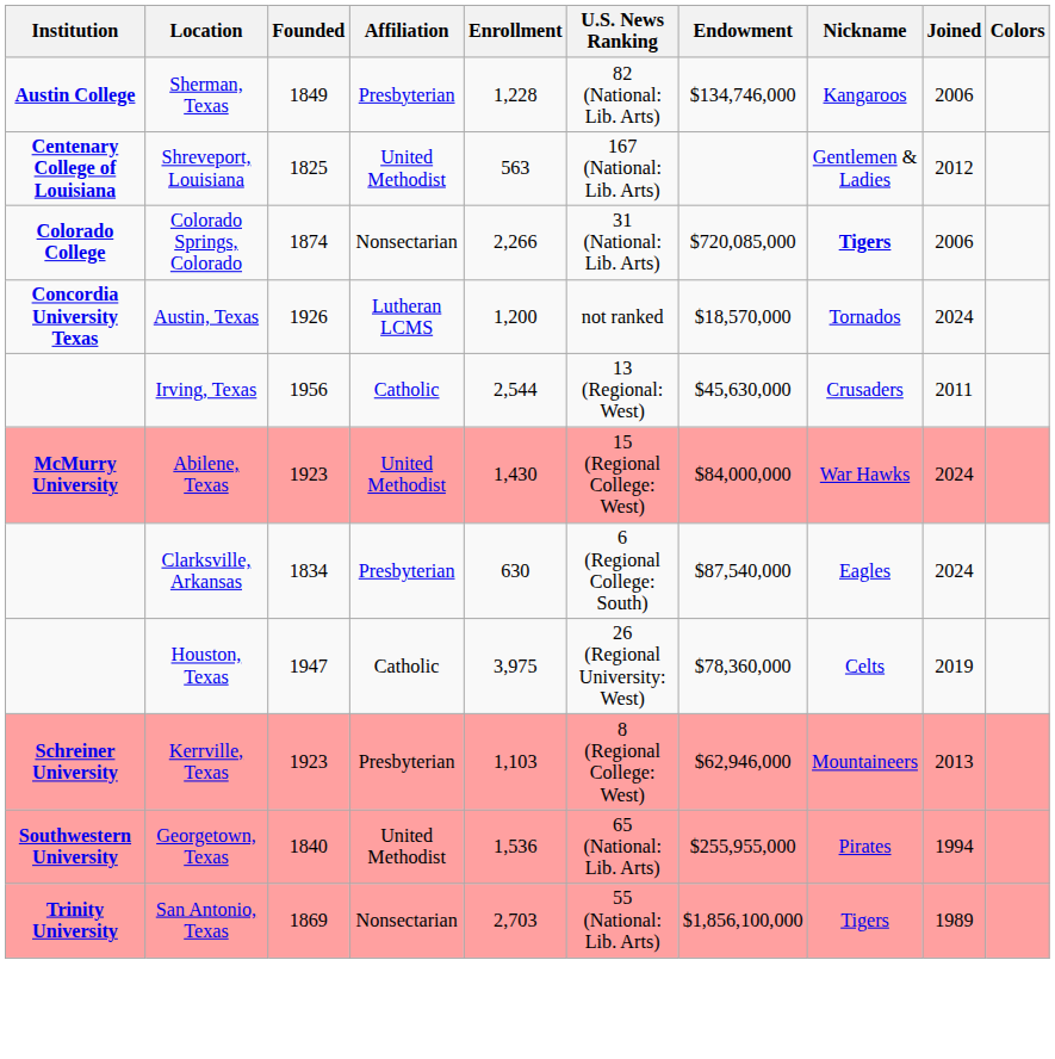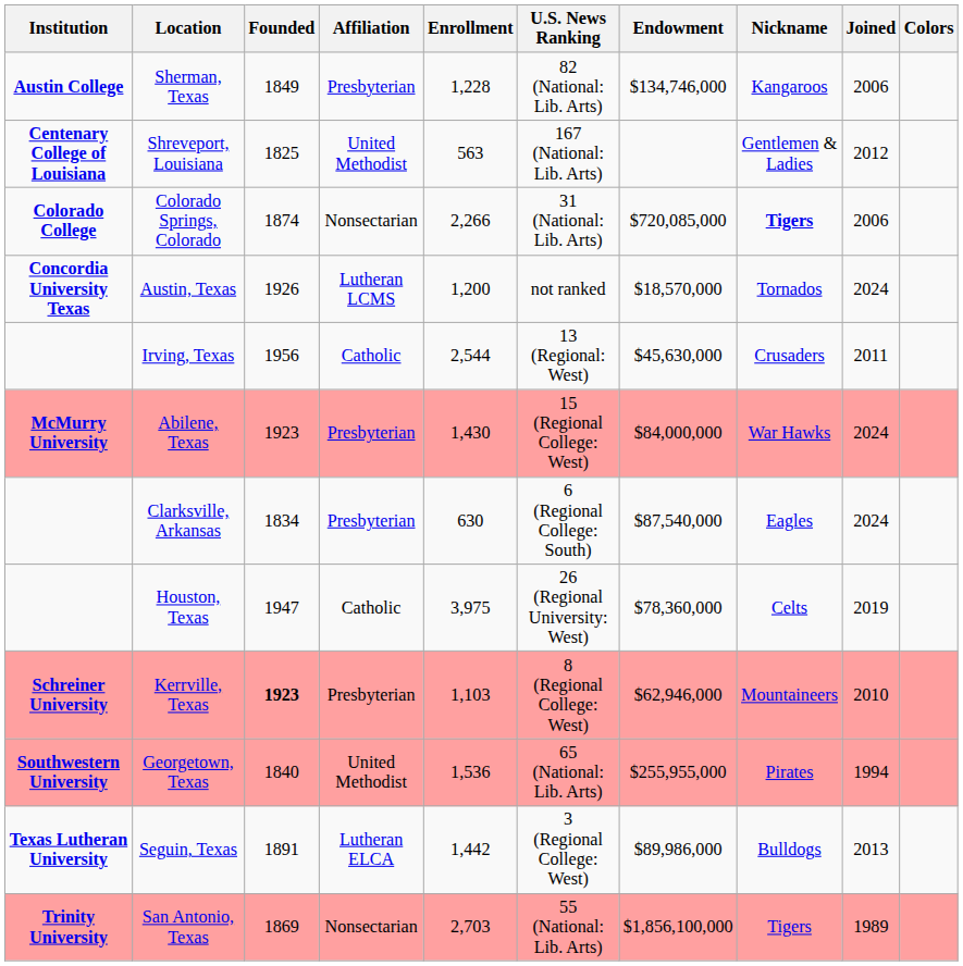 <table class="wikitable sortable" style="text-align: center;">
 <tr>
 <th>Institution</th>
 <th>Location</th>
 <th>Founded</th>
 <th>Affiliation</th>
 <th>Enrollment</th>
 <th>U.S. News<br>Ranking</th>
 <th>Endowment</th>
 <th>Nickname</th>
 <th>Joined</th>
 <th>Colors</th>
 </tr>
 <tr>
 <td><strong><a href='#'>Austin College</a></strong></td>
 <td><a href='#'>Sherman, Texas</a></td>
 <td>1849</td>
 <td><a href='#'>Presbyterian</a></td>
 <td>1,228</td>
 <td>82<br>(National: Lib. Arts)</td>
 <td>$134,746,000</td>
 <td><a href='#'>Kangaroos</a></td>
 <td>2006</td>
 <td> </td>
 </tr>
 <tr>
 <td><strong><a href='#'>Centenary College of Louisiana</a></strong></td>
 <td><a href='#'>Shreveport, Louisiana</a></td>
 <td>1825</td>
 <td><a href='#'>United Methodist</a></td>
 <td>563</td>
 <td>167<br>(National: Lib. Arts)</td>
 <td></td>
 <td><a href='#'>Gentlemen</a> &<br><a href='#'>Ladies</a></td>
 <td>2012</td>
 <td> </td>
 </tr>
 <tr>
 <td><strong><a href='#'>Colorado College</a></strong></td>
 <td><a href='#'>Colorado Springs, Colorado</a></td>
 <td>1874</td>
 <td>Nonsectarian</td>
 <td>2,266</td>
 <td>31<br>(National: Lib. Arts)</td>
 <td>$720,085,000</td>
 <td><strong><a href='#'>Tigers</a></strong></td>
 <td>2006</td>
 <td> </td>
 </tr>
 <tr>
 <td><strong><a href='#'>Concordia University Texas</a></strong></td>
 <td><a href='#'>Austin, Texas</a></td>
 <td>1926</td>
 <td><a href='#'>Lutheran LCMS</a></td>
 <td>1,200</td>
 <td>not ranked</td>
 <td>$18,570,000</td>
 <td><a href='#'>Tornados</a></td>
 <td>2024</td>
 <td> </td>
 </tr>
 <tr>
 <td></td>
 <td><a href='#'>Irving, Texas</a></td>
 <td>1956</td>
 <td><a href='#'>Catholic</a></td>
 <td>2,544</td>
 <td>13<br>(Regional: West)</td>
 <td>$45,630,000</td>
 <td><a href='#'>Crusaders</a></td>
 <td>2011</td>
 <td> </td>
 </tr>
 <tr bgcolor=#ffa0a0>
 <td><strong><a href='#'>McMurry University</a></strong></td>
 <td><a href='#'>Abilene, Texas</a></td>
 <td>1923</td>
-<td><a href='#'>United Methodist</a></td>
+<td><a href='#'>Presbyterian</a></td>
 <td>1,430</td>
 <td>15<br>(Regional College: West)</td>
 <td>$84,000,000</td>
 <td><a href='#'>War Hawks</a></td>
 <td>2024</td>
 <td> </td>
 </tr>
 <tr>
 <td></td>
 <td><a href='#'>Clarksville, Arkansas</a></td>
 <td>1834</td>
 <td><a href='#'>Presbyterian</a></td>
 <td>630</td>
 <td>6<br>(Regional College: South)</td>
 <td>$87,540,000</td>
 <td><a href='#'>Eagles</a></td>
 <td>2024</td>
 <td>  </td>
 </tr>
 <tr>
 <td></td>
 <td><a href='#'>Houston, Texas</a></td>
 <td>1947</td>
 <td>Catholic<br></td>
 <td>3,975</td>
 <td>26<br>(Regional University: West)</td>
 <td>$78,360,000</td>
 <td><a href='#'>Celts</a></td>
 <td>2019</td>
 <td> </td>
 </tr>
 <tr bgcolor=#ffa0a0>
 <td><strong><a href='#'>Schreiner University</a></strong></td>
 <td><a href='#'>Kerrville, Texas</a></td>
-<td>1923</td>
+<td><strong>1923</strong></td>
 <td>Presbyterian</td>
 <td>1,103</td>
 <td>8<br>(Regional College: West)</td>
 <td>$62,946,000</td>
 <td><a href='#'>Mountaineers</a></td>
-<td>2013</td>
+<td>2010</td>
 <td> </td>
 </tr>
 <tr bgcolor=#ffa0a0>
 <td><strong><a href='#'>Southwestern University</a></strong></td>
 <td><a href='#'>Georgetown, Texas</a></td>
 <td>1840</td>
 <td>United Methodist</td>
 <td>1,536</td>
 <td>65<br>(National: Lib. Arts)</td>
 <td>$255,955,000</td>
 <td><a href='#'>Pirates</a></td>
 <td>1994</td>
+<td> </td>
+</tr>
+<tr>
+<td><strong><a href='#'>Texas Lutheran University</a></strong></td>
+<td><a href='#'>Seguin, Texas</a></td>
+<td>1891</td>
+<td><a href='#'>Lutheran ELCA</a></td>
+<td>1,442</td>
+<td>3<br>(Regional College: West)</td>
+<td>$89,986,000</td>
+<td><a href='#'>Bulldogs</a></td>
+<td>2013</td>
 <td> </td>
 </tr>
 <tr bgcolor=#ffa0a0>
 <td><strong><a href='#'>Trinity University</a></strong></td>
 <td><a href='#'>San Antonio, Texas</a></td>
 <td>1869</td>
 <td>Nonsectarian</td>
 <td>2,703</td>
 <td>55<br>(National: Lib. Arts)</td>
 <td>$1,856,100,000</td>
 <td><a href='#'>Tigers</a></td>
 <td>1989</td>
 <td> </td>
 </tr>
 </table>
